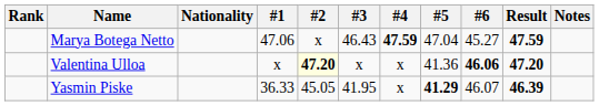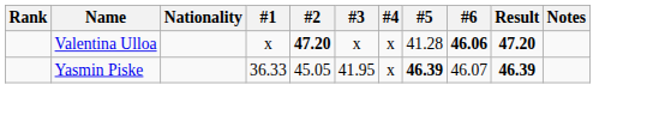 <table class="wikitable sortable" style="text-align:center">
 <tr>
 <th>Rank</th>
 <th>Name</th>
 <th>Nationality</th>
 <th>#1</th>
 <th>#2</th>
 <th>#3</th>
 <th>#4</th>
 <th>#5</th>
 <th>#6</th>
 <th>Result</th>
 <th>Notes</th>
 </tr>
 <tr>
 <td></td>
-<td align=left><a href='#'>Marya Botega Netto</a></td>
-<td align=left></td>
-<td>47.06</td>
-<td>x</td>
-<td>46.43</td>
-<td><strong>47.59</strong></td>
-<td>47.04</td>
-<td>45.27</td>
-<td><strong>47.59</strong></td>
-<td></td>
-</tr>
-<tr>
-<td></td>
 <td align=left><a href='#'>Valentina Ulloa</a></td>
 <td align=left></td>
 <td>x</td>
-<td style="background: lightyellow;"><strong>47.20</strong></td>
+<td><strong>47.20</strong></td>
 <td>x</td>
 <td>x</td>
-<td>41.36</td>
+<td>41.28</td>
 <td><strong>46.06</strong></td>
 <td><strong>47.20</strong></td>
 <td></td>
 </tr>
 <tr>
 <td></td>
 <td align=left><a href='#'>Yasmin Piske</a></td>
 <td align=left></td>
 <td>36.33</td>
 <td>45.05</td>
 <td>41.95</td>
 <td>x</td>
-<td><strong>41.29</strong></td>
+<td><strong>46.39</strong></td>
 <td>46.07</td>
 <td><strong>46.39</strong></td>
 <td></td>
 </tr>
 </table>
